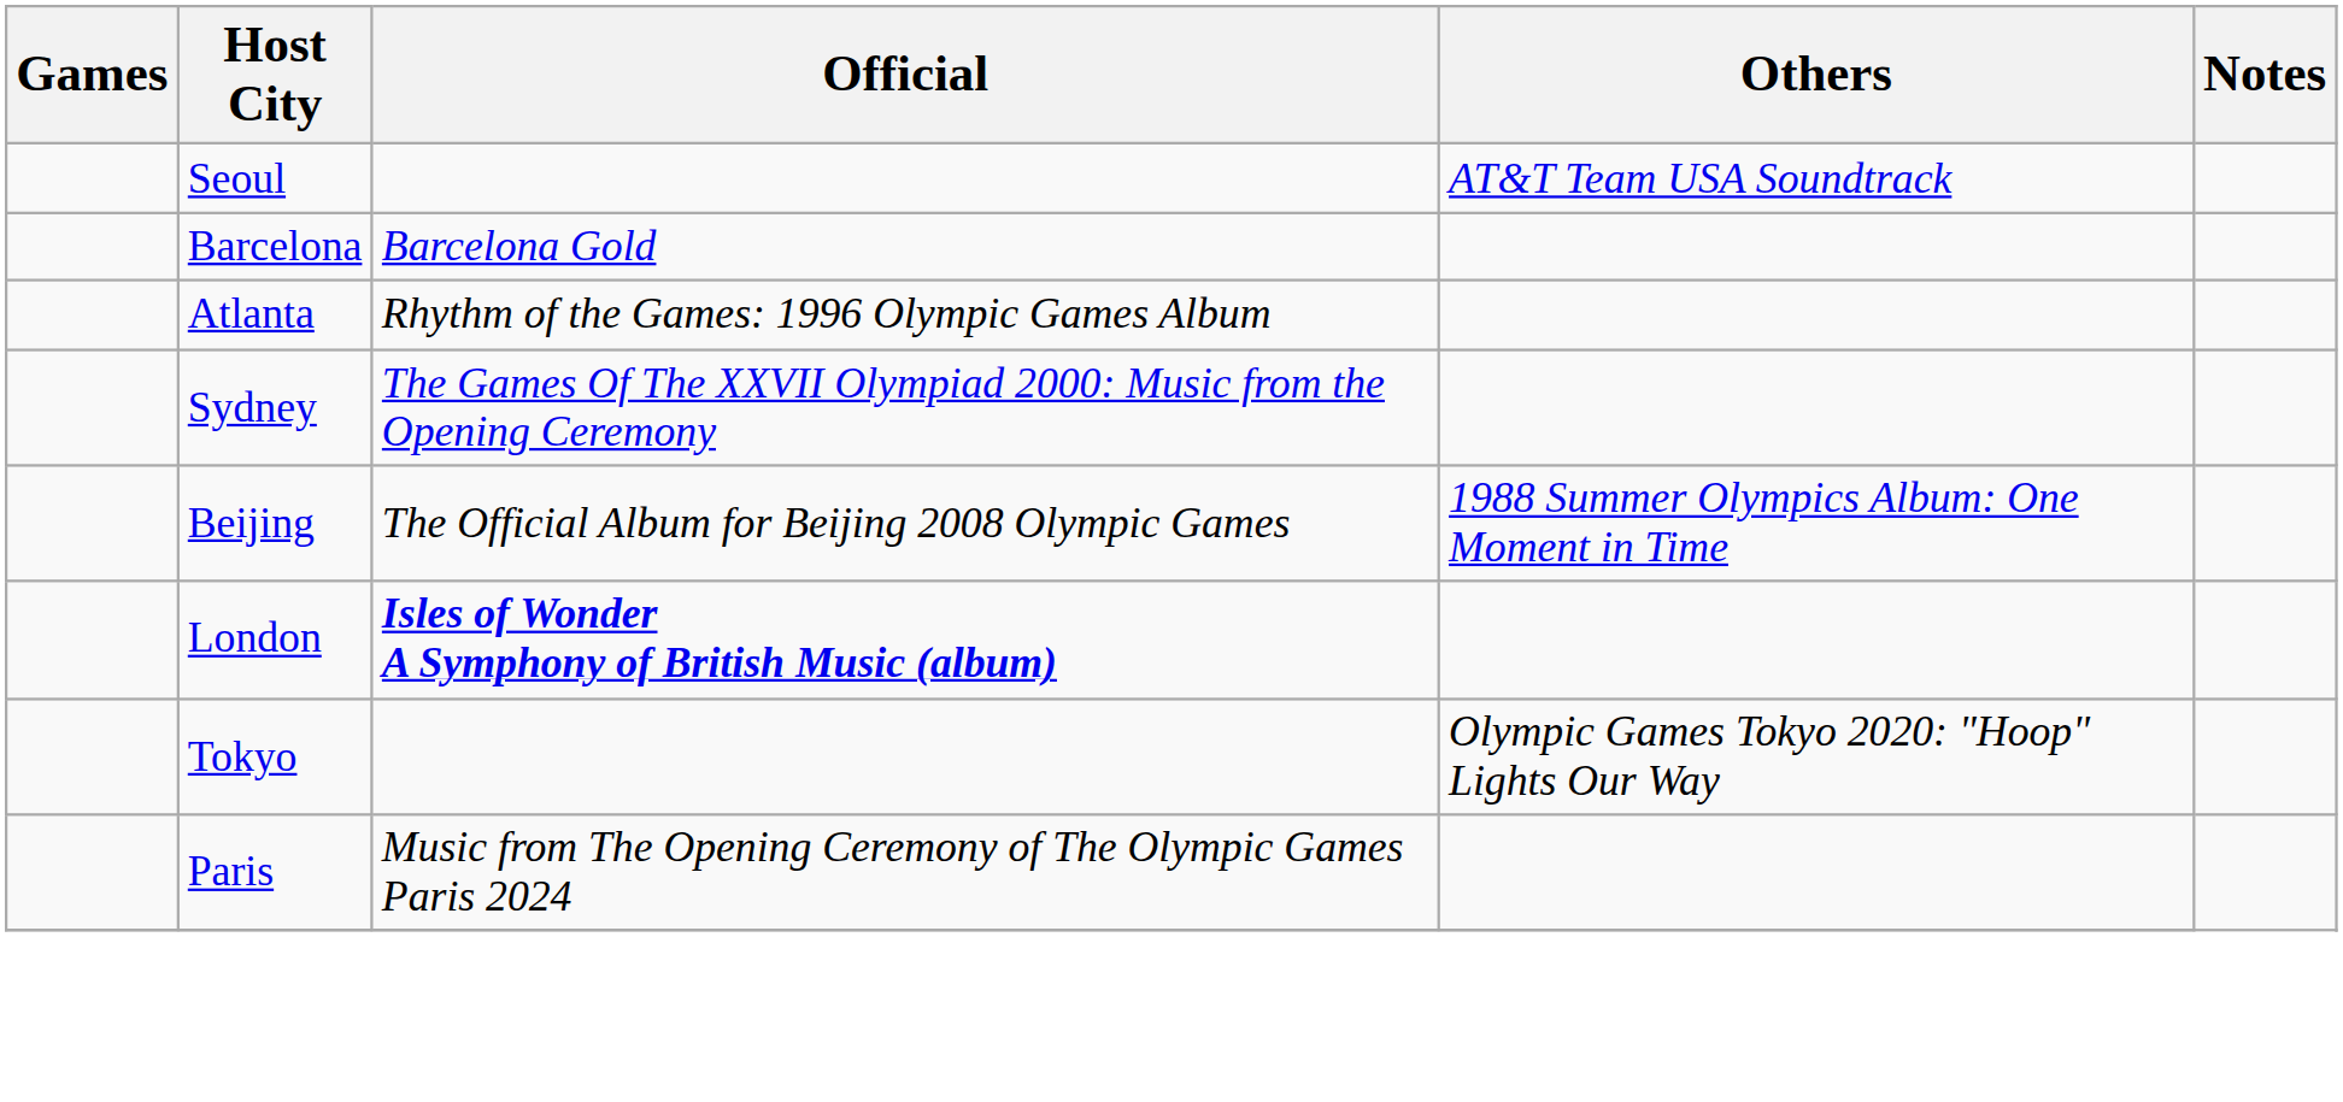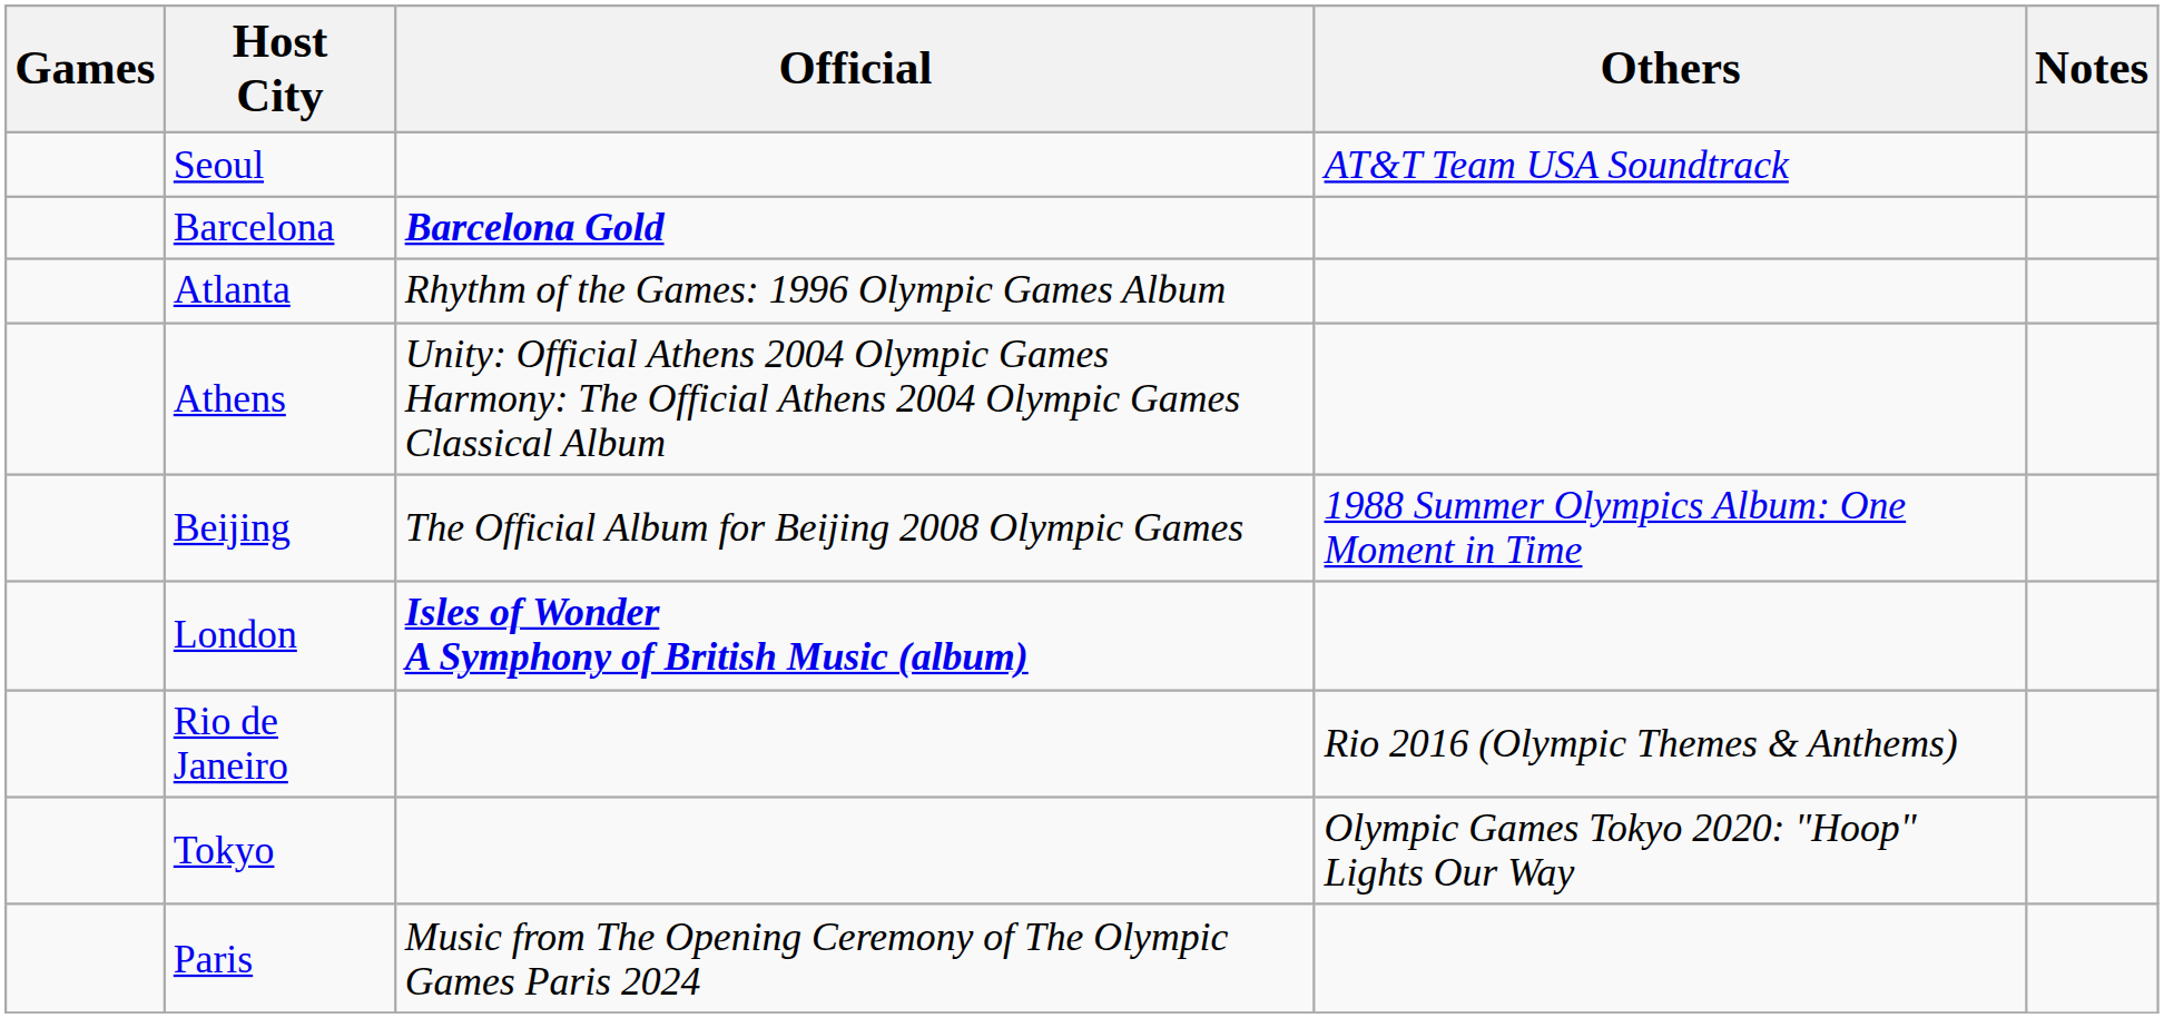 <table class="wikitable sortable">
 <tr>
 <th><big>Games</big></th>
 <th><big>Host <br>City</big></th>
 <th><big>Official</big></th>
 <th><big>Others</big></th>
 <th><big>Notes</big></th>
 </tr>
 <tr>
 <td></td>
 <td><a href='#'>Seoul</a></td>
 <td></td>
 <td><em><a href='#'>AT&T Team USA Soundtrack</a></em></td>
 <td></td>
 </tr>
 <tr>
 <td></td>
 <td><a href='#'>Barcelona</a></td>
-<td><em><a href='#'>Barcelona Gold</a></em></td>
+<td><strong><em><a href='#'>Barcelona Gold</a></em></strong></td>
 <td></td>
 <td></td>
 </tr>
 <tr>
 <td></td>
 <td><a href='#'>Atlanta</a></td>
 <td><em>Rhythm of the Games: 1996 Olympic Games Album</em></td>
 <td></td>
 <td></td>
 </tr>
 <tr>
 <td></td>
-<td><a href='#'>Sydney</a></td>
-<td><em><a href='#'>The Games Of The XXVII Olympiad 2000: Music from the Opening Ceremony</a></em></td>
+<td><a href='#'>Athens</a></td>
+<td><em>Unity: Official Athens 2004 Olympic Games</em><br><em>Harmony: The Official Athens 2004 Olympic Games Classical Album</em></td>
 <td></td>
 <td></td>
 </tr>
 <tr>
 <td></td>
 <td><a href='#'>Beijing</a></td>
 <td><em>The Official Album for Beijing 2008 Olympic Games</em></td>
 <td><em><a href='#'>1988 Summer Olympics Album: One Moment in Time</a></em></td>
 <td></td>
 </tr>
 <tr>
 <td></td>
 <td><a href='#'>London</a></td>
 <td><strong><em><a href='#'>Isles of Wonder</a></em><br><em><a href='#'>A Symphony of British Music (album)</a></em></strong></td>
 <td></td>
 <td></td>
 </tr>
 <tr>
 <td></td>
+<td><a href='#'>Rio de Janeiro</a></td>
+<td></td>
+<td><em>Rio 2016 (Olympic Themes & Anthems)</em></td>
+<td></td>
+</tr>
+<tr>
+<td></td>
 <td><a href='#'>Tokyo</a></td>
 <td></td>
 <td><em>Olympic Games Tokyo 2020: "Hoop" Lights Our Way</em></td>
 <td></td>
 </tr>
 <tr>
 <td></td>
 <td><a href='#'>Paris</a></td>
 <td><em>Music from The Opening Ceremony of The Olympic Games Paris 2024</em></td>
 <td></td>
 </tr>
 <tr>
 </tr>
 </table>
